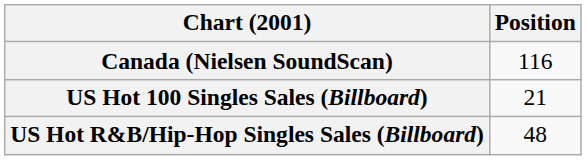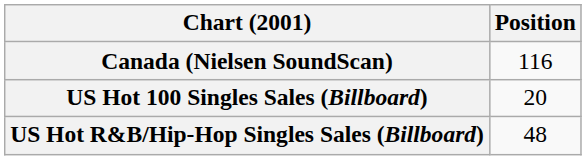 <table class="wikitable sortable plainrowheaders" style="text-align:center">
 <tr>
 <th>Chart (2001)</th>
 <th>Position</th>
 </tr>
 <tr>
 <th scope="row">Canada (Nielsen SoundScan)</th>
 <td>116</td>
 </tr>
 <tr>
 <th scope="row">US Hot 100 Singles Sales (<em>Billboard</em>)</th>
-<td>21</td>
+<td>20</td>
 </tr>
 <tr>
 <th scope="row">US Hot R&B/Hip-Hop Singles Sales (<em>Billboard</em>)</th>
 <td>48</td>
 </tr>
 </table>
